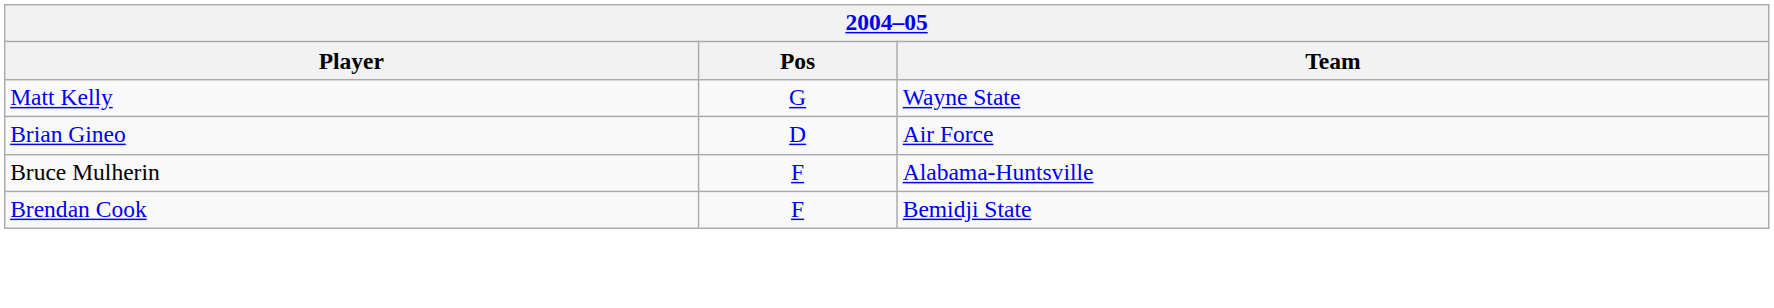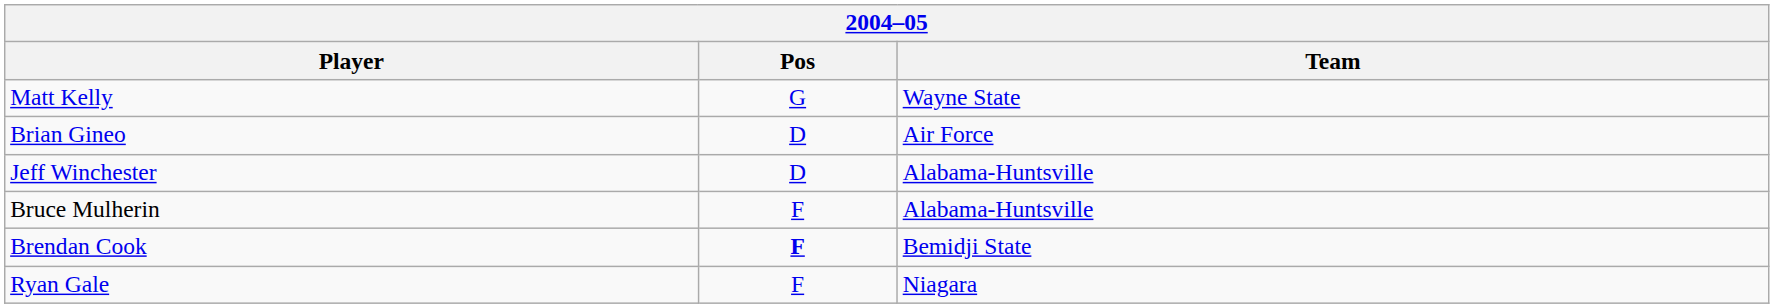 <table class="wikitable" width=95%>
 <tr>
 <th colspan=3><a href='#'>2004–05</a></th>
 </tr>
 <tr>
 <th>Player</th>
 <th>Pos</th>
 <th>Team</th>
 </tr>
 <tr>
 <td><a href='#'>Matt Kelly</a></td>
 <td style="text-align:center;"><a href='#'>G</a></td>
 <td><a href='#'>Wayne State</a></td>
 </tr>
 <tr>
 <td><a href='#'>Brian Gineo</a></td>
 <td style="text-align:center;"><a href='#'>D</a></td>
 <td><a href='#'>Air Force</a></td>
 </tr>
 <tr>
+<td><a href='#'>Jeff Winchester</a></td>
+<td style="text-align:center;"><a href='#'>D</a></td>
+<td><a href='#'>Alabama-Huntsville</a></td>
+</tr>
+<tr>
 <td>Bruce Mulherin</td>
 <td style="text-align:center;"><a href='#'>F</a></td>
 <td><a href='#'>Alabama-Huntsville</a></td>
 </tr>
 <tr>
 <td><a href='#'>Brendan Cook</a></td>
-<td style="text-align:center;"><a href='#'>F</a></td>
+<td style="text-align:center;"><strong><a href='#'>F</a></strong></td>
 <td><a href='#'>Bemidji State</a></td>
 </tr>
+<tr>
+<td><a href='#'>Ryan Gale</a></td>
+<td style="text-align:center;"><a href='#'>F</a></td>
+<td><a href='#'>Niagara</a></td>
+</tr>
 </table>
